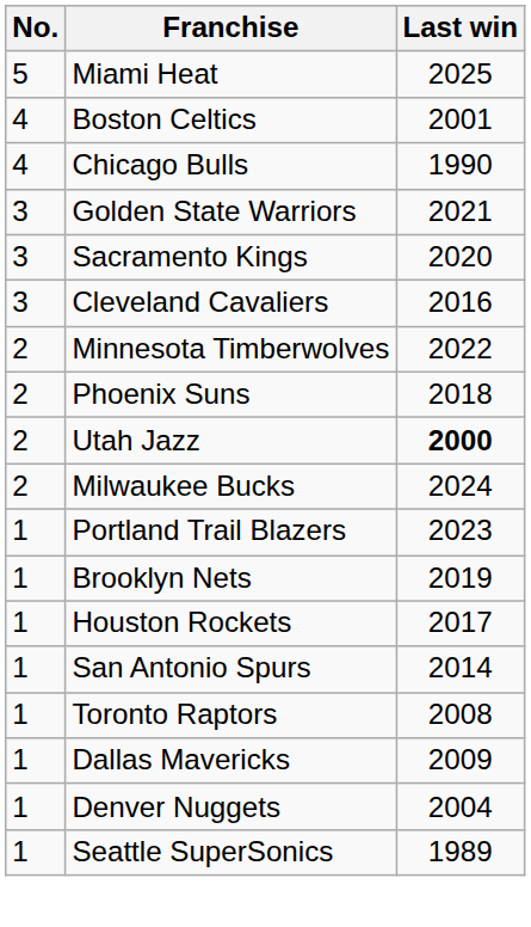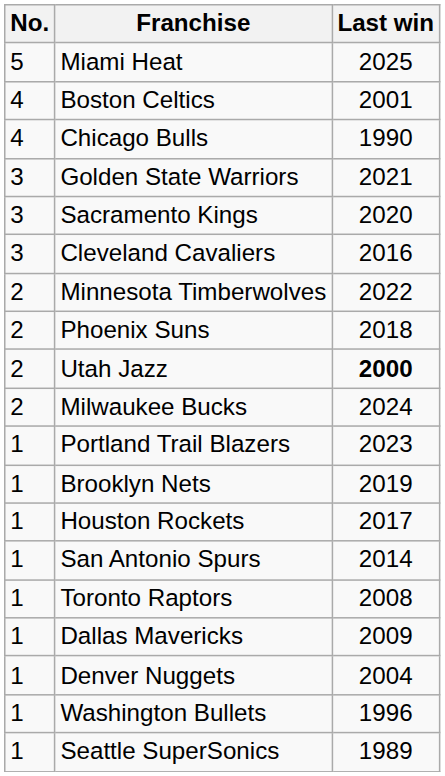 <table class="wikitable sortable">
 <tr>
 <th>No.</th>
 <th>Franchise</th>
 <th>Last win</th>
 </tr>
 <tr>
 <td>5</td>
 <td>Miami Heat</td>
 <td style="text-align:center;">2025</td>
 </tr>
 <tr>
 <td>4</td>
 <td>Boston Celtics</td>
 <td style="text-align:center;">2001</td>
 </tr>
 <tr>
 <td>4</td>
 <td>Chicago Bulls</td>
 <td style="text-align:center;">1990</td>
 </tr>
 <tr>
 <td>3</td>
 <td>Golden State Warriors</td>
 <td style="text-align:center;">2021</td>
 </tr>
 <tr>
 <td>3</td>
 <td>Sacramento Kings</td>
 <td style="text-align:center;">2020</td>
 </tr>
 <tr>
 <td>3</td>
 <td>Cleveland Cavaliers</td>
 <td style="text-align:center;">2016</td>
 </tr>
 <tr>
 <td>2</td>
 <td>Minnesota Timberwolves</td>
 <td style="text-align:center;">2022</td>
 </tr>
 <tr>
 <td>2</td>
 <td>Phoenix Suns</td>
 <td style="text-align:center;">2018</td>
 </tr>
 <tr>
 <td>2</td>
 <td>Utah Jazz</td>
 <td style="text-align:center;"><strong>2000</strong></td>
 </tr>
 <tr>
 <td>2</td>
 <td>Milwaukee Bucks</td>
 <td style="text-align:center;">2024</td>
 </tr>
 <tr>
 <td>1</td>
 <td>Portland Trail Blazers</td>
 <td style="text-align:center;">2023</td>
 </tr>
 <tr>
 <td>1</td>
 <td>Brooklyn Nets</td>
 <td style="text-align:center;">2019</td>
 </tr>
 <tr>
 <td>1</td>
 <td>Houston Rockets</td>
 <td style="text-align:center;">2017</td>
 </tr>
 <tr>
 <td>1</td>
 <td>San Antonio Spurs</td>
 <td style="text-align:center;">2014</td>
 </tr>
 <tr>
 <td>1</td>
 <td>Toronto Raptors</td>
 <td style="text-align:center;">2008</td>
 </tr>
 <tr>
 <td>1</td>
 <td>Dallas Mavericks</td>
 <td style="text-align:center;">2009</td>
 </tr>
 <tr>
 <td>1</td>
 <td>Denver Nuggets</td>
 <td style="text-align:center;">2004</td>
 </tr>
 <tr>
 <td>1</td>
+<td>Washington Bullets</td>
+<td style="text-align:center;">1996</td>
+</tr>
+<tr>
+<td>1</td>
 <td>Seattle SuperSonics</td>
 <td style="text-align:center;">1989</td>
 </tr>
 </table>
